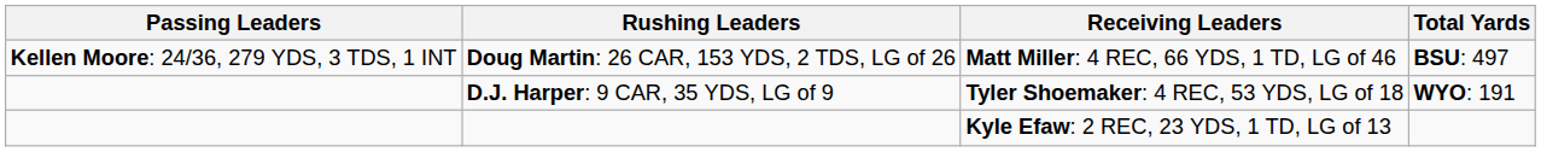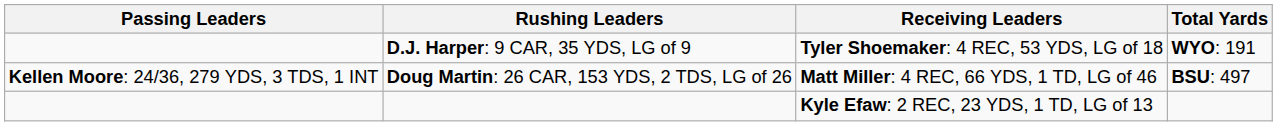 <table class="wikitable">
 <tr>
 <th>Passing Leaders</th>
 <th>Rushing Leaders</th>
 <th>Receiving Leaders</th>
 <th>Total Yards</th>
+</tr>
+<tr>
+<td></td>
+<td><strong>D.J. Harper</strong>: 9 CAR, 35 YDS, LG of 9</td>
+<td><strong>Tyler Shoemaker</strong>: 4 REC, 53 YDS, LG of 18</td>
+<td><strong>WYO</strong>: 191</td>
 </tr>
 <tr>
 <td><strong>Kellen Moore</strong>: 24/36, 279 YDS, 3 TDS, 1 INT</td>
 <td><strong>Doug Martin</strong>: 26 CAR, 153 YDS, 2 TDS, LG of 26</td>
 <td><strong>Matt Miller</strong>: 4 REC, 66 YDS, 1 TD, LG of 46</td>
 <td><strong>BSU</strong>: 497</td>
 </tr>
 <tr>
 <td></td>
-<td><strong>D.J. Harper</strong>: 9 CAR, 35 YDS, LG of 9</td>
-<td><strong>Tyler Shoemaker</strong>: 4 REC, 53 YDS, LG of 18</td>
-<td><strong>WYO</strong>: 191</td>
-</tr>
-<tr>
-<td></td>
 <td></td>
 <td><strong>Kyle Efaw</strong>: 2 REC, 23 YDS, 1 TD, LG of 13</td>
 <td></td>
 </tr>
 </table>
